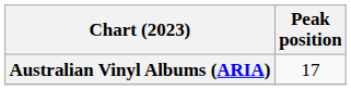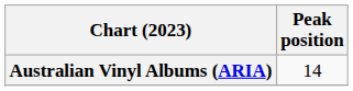 <table class="wikitable sortable plainrowheaders" style="text-align:center">
 <tr>
 <th scope="col">Chart (2023)</th>
 <th scope="col">Peak<br>position</th>
 </tr>
 <tr>
 <th scope="row">Australian Vinyl Albums (<a href='#'>ARIA</a>)</th>
-<td>17</td>
+<td>14</td>
 </tr>
 <tr>
 </tr>
 <tr>
 </tr>
 <tr>
 </tr>
 </table>
